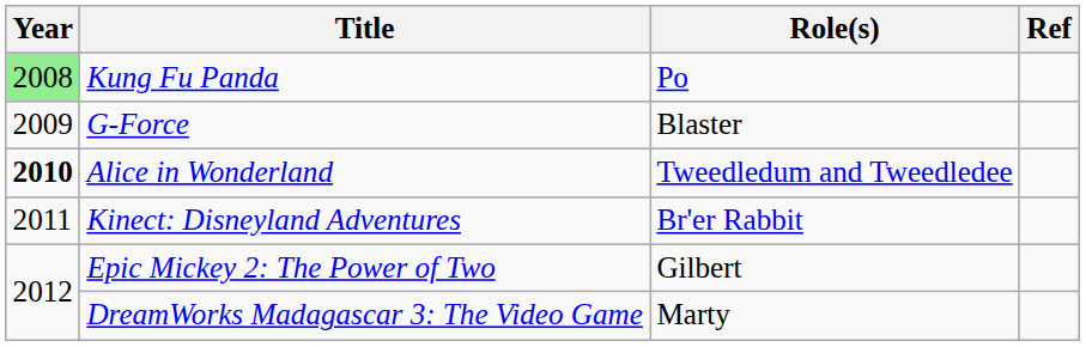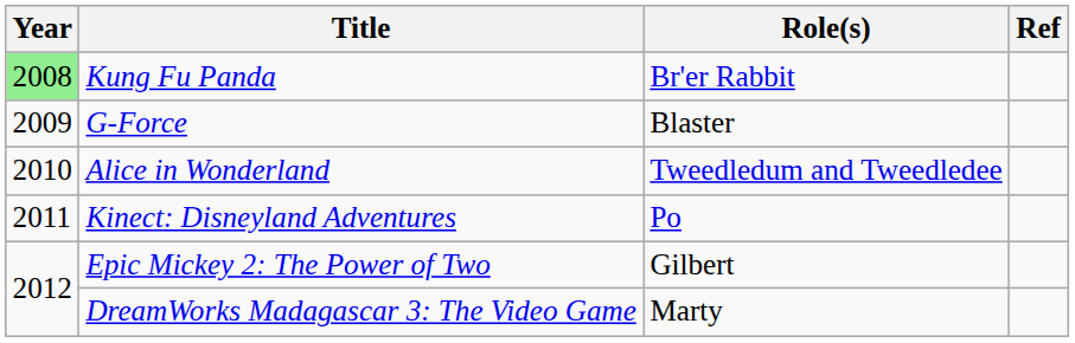 <table class="wikitable plainrowheaders sortable">
 <tr>
 <th scope="col">Year</th>
 <th scope="col">Title</th>
 <th scope="col">Role(s)</th>
 <th scope="col" class="unsortable">Ref</th>
 </tr>
 <tr>
 <td style="background: lightgreen;">2008</td>
 <td><em><a href='#'>Kung Fu Panda</a></em></td>
-<td><a href='#'>Po</a></td>
+<td><a href='#'>Br'er Rabbit</a></td>
 <td></td>
 </tr>
 <tr>
 <td>2009</td>
 <td><em><a href='#'>G-Force</a></em></td>
 <td>Blaster</td>
 <td></td>
 </tr>
 <tr>
-<td><strong>2010</strong></td>
+<td>2010</td>
 <td><em><a href='#'>Alice in Wonderland</a></em></td>
 <td><a href='#'>Tweedledum and Tweedledee</a></td>
 <td></td>
 </tr>
 <tr>
 <td>2011</td>
 <td><em><a href='#'>Kinect: Disneyland Adventures</a></em></td>
-<td><a href='#'>Br'er Rabbit</a></td>
+<td><a href='#'>Po</a></td>
 <td></td>
 </tr>
 <tr>
 <td rowspan=2>2012</td>
 <td><em><a href='#'>Epic Mickey 2: The Power of Two</a></em></td>
 <td>Gilbert</td>
 <td></td>
 </tr>
 <tr>
 <td><em><a href='#'>DreamWorks Madagascar 3: The Video Game</a></em></td>
 <td>Marty</td>
 <td></td>
 </tr>
 </table>
